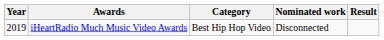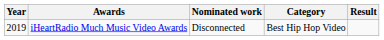 <table class="wikitable">
 <tr>
 <th>Year</th>
 <th>Awards</th>
+<th>Nominated work</th>
 <th>Category</th>
-<th>Nominated work</th>
 <th>Result</th>
 </tr>
 <tr>
 <td>2019</td>
 <td><a href='#'>iHeartRadio Much Music Video Awards</a></td>
+<td>Disconnected</td>
 <td>Best Hip Hop Video</td>
-<td>Disconnected</td>
 <td></td>
 </tr>
 </table>
